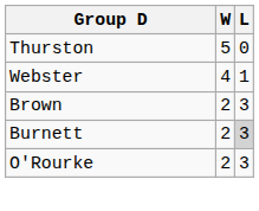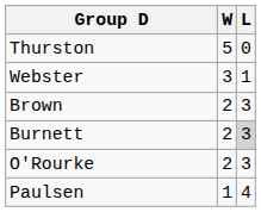 <table class="wikitable">
 <tr>
 <th width=150>Group D</th>
 <th>W</th>
 <th>L</th>
 </tr>
 <tr>
 <td> Thurston</td>
 <td>5</td>
 <td>0</td>
 </tr>
 <tr>
 <td> Webster</td>
-<td>4</td>
+<td>3</td>
 <td>1</td>
 </tr>
 <tr>
 <td> Brown</td>
 <td>2</td>
 <td>3</td>
 </tr>
 <tr>
 <td> Burnett</td>
 <td>2</td>
 <td style="background: lightgrey;">3</td>
 </tr>
 <tr>
 <td> O'Rourke</td>
 <td>2</td>
 <td>3</td>
 </tr>
+<tr>
+<td> Paulsen</td>
+<td>1</td>
+<td>4</td>
+</tr>
 </table>
